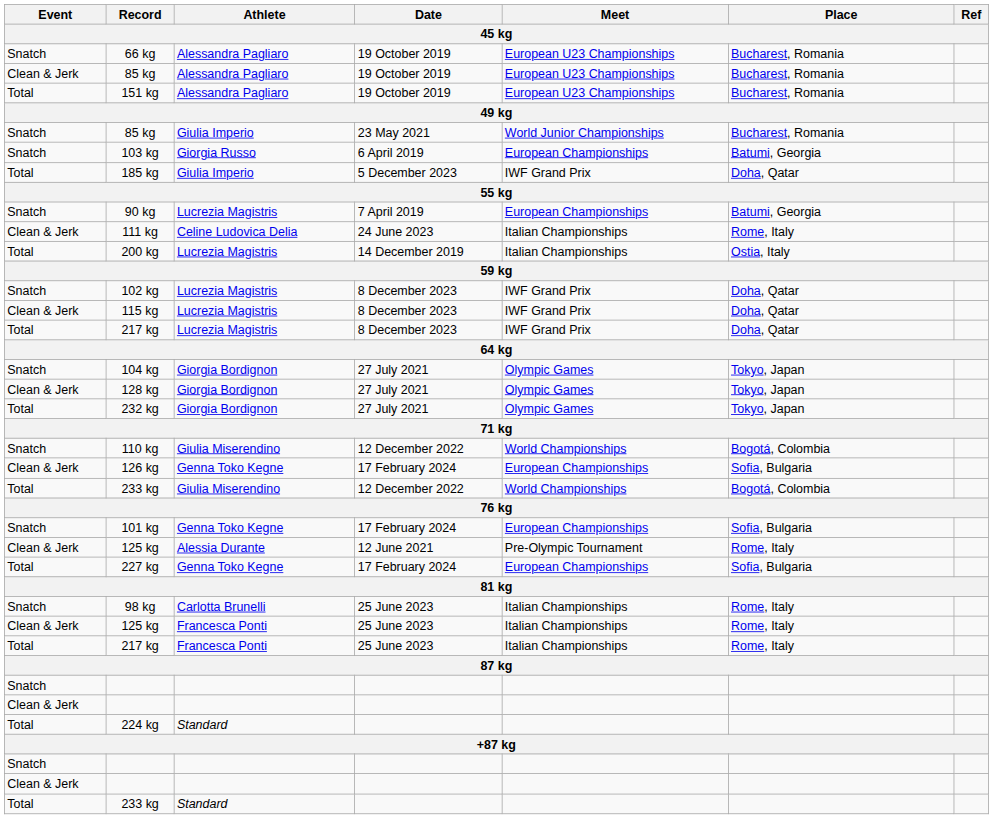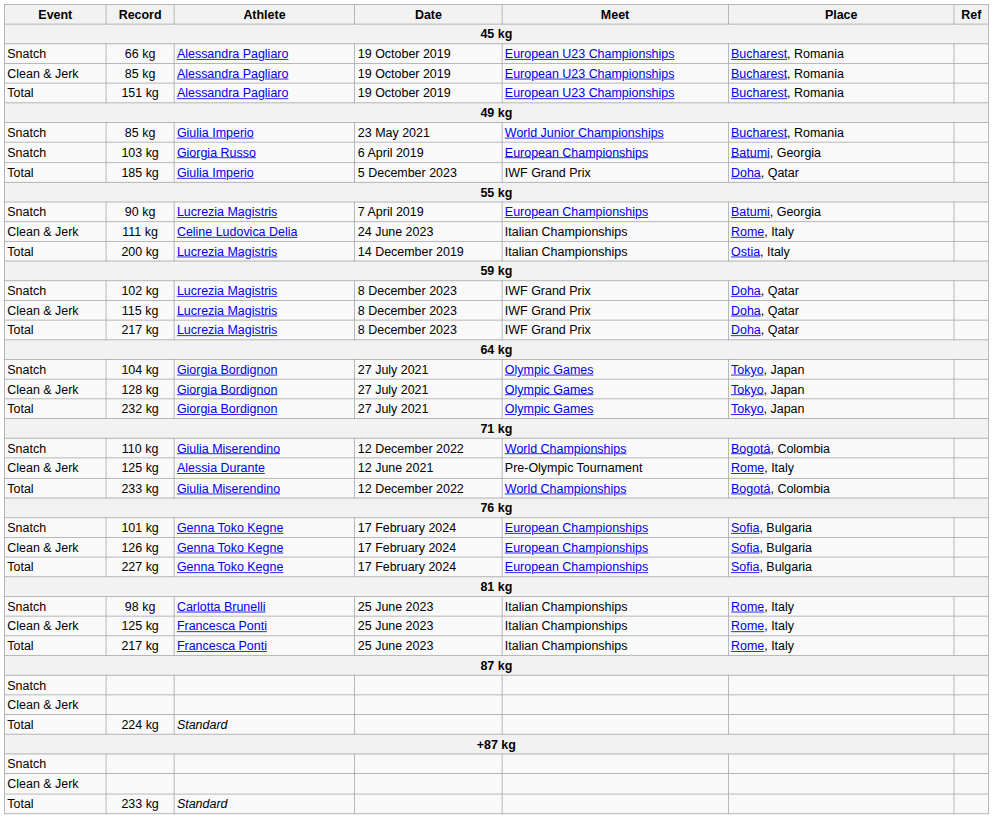 <table class="wikitable" style="font-size:95%; width: 95%;">
 <tr>
 <th width=9%>Event</th>
 <th width=6%>Record</th>
 <th width=16%>Athlete</th>
 <th width=13%>Date</th>
 <th width=20%>Meet</th>
 <th width=20%>Place</th>
 <th width=3%>Ref</th>
 </tr>
 <tr bgcolor="#DDDDDD">
 <th colspan="7">45 kg</th>
 </tr>
 <tr>
 <td>Snatch</td>
 <td align="center">66 kg</td>
 <td><a href='#'>Alessandra Pagliaro</a></td>
 <td>19 October 2019</td>
 <td><a href='#'>European U23 Championships</a></td>
 <td><a href='#'>Bucharest</a>, Romania</td>
 <td></td>
 </tr>
 <tr>
 <td>Clean & Jerk</td>
 <td align="center">85 kg</td>
 <td><a href='#'>Alessandra Pagliaro</a></td>
 <td>19 October 2019</td>
 <td><a href='#'>European U23 Championships</a></td>
 <td><a href='#'>Bucharest</a>, Romania</td>
 <td></td>
 </tr>
 <tr>
 <td>Total</td>
 <td align="center">151 kg</td>
 <td><a href='#'>Alessandra Pagliaro</a></td>
 <td>19 October 2019</td>
 <td><a href='#'>European U23 Championships</a></td>
 <td><a href='#'>Bucharest</a>, Romania</td>
 <td></td>
 </tr>
 <tr bgcolor="#DDDDDD">
 <th colspan="7">49 kg</th>
 </tr>
 <tr>
 <td>Snatch</td>
 <td align="center">85 kg</td>
 <td><a href='#'>Giulia Imperio</a></td>
 <td>23 May 2021</td>
 <td><a href='#'>World  Junior Championships</a></td>
 <td><a href='#'>Bucharest</a>, Romania</td>
 <td></td>
 </tr>
 <tr>
 <td>Snatch</td>
 <td align="center">103 kg</td>
 <td><a href='#'>Giorgia Russo</a></td>
 <td>6 April 2019</td>
 <td><a href='#'>European Championships</a></td>
 <td><a href='#'>Batumi</a>, Georgia</td>
 <td></td>
 </tr>
 <tr>
 <td>Total</td>
 <td align="center">185 kg</td>
 <td><a href='#'>Giulia Imperio</a></td>
 <td>5 December 2023</td>
 <td>IWF Grand Prix</td>
 <td><a href='#'>Doha</a>, Qatar</td>
 <td></td>
 </tr>
 <tr bgcolor="#DDDDDD">
 <th colspan="7">55 kg</th>
 </tr>
 <tr>
 <td>Snatch</td>
 <td align="center">90 kg</td>
 <td><a href='#'>Lucrezia Magistris</a></td>
 <td>7 April 2019</td>
 <td><a href='#'>European Championships</a></td>
 <td><a href='#'>Batumi</a>, Georgia</td>
 <td></td>
 </tr>
 <tr>
 <td>Clean & Jerk</td>
 <td align="center">111 kg</td>
 <td><a href='#'>Celine Ludovica Delia</a></td>
 <td>24 June 2023</td>
 <td>Italian Championships</td>
 <td><a href='#'>Rome</a>, Italy</td>
 <td></td>
 </tr>
 <tr>
 <td>Total</td>
 <td align="center">200 kg</td>
 <td><a href='#'>Lucrezia Magistris</a></td>
 <td>14 December 2019</td>
 <td>Italian Championships</td>
 <td><a href='#'>Ostia</a>, Italy</td>
 <td></td>
 </tr>
 <tr bgcolor="#DDDDDD">
 <th colspan="7">59 kg</th>
 </tr>
 <tr>
 <td>Snatch</td>
 <td align="center">102 kg</td>
 <td><a href='#'>Lucrezia Magistris</a></td>
 <td>8 December 2023</td>
 <td>IWF Grand Prix</td>
 <td><a href='#'>Doha</a>, Qatar</td>
 <td></td>
 </tr>
 <tr>
 <td>Clean & Jerk</td>
 <td align="center">115 kg</td>
 <td><a href='#'>Lucrezia Magistris</a></td>
 <td>8 December 2023</td>
 <td>IWF Grand Prix</td>
 <td><a href='#'>Doha</a>, Qatar</td>
 <td></td>
 </tr>
 <tr>
 <td>Total</td>
 <td align="center">217 kg</td>
 <td><a href='#'>Lucrezia Magistris</a></td>
 <td>8 December 2023</td>
 <td>IWF Grand Prix</td>
 <td><a href='#'>Doha</a>, Qatar</td>
 <td></td>
 </tr>
 <tr bgcolor="#DDDDDD">
 <th colspan="7">64 kg</th>
 </tr>
 <tr>
 <td>Snatch</td>
 <td align="center">104 kg</td>
 <td><a href='#'>Giorgia Bordignon</a></td>
 <td>27 July 2021</td>
 <td><a href='#'>Olympic Games</a></td>
 <td><a href='#'>Tokyo</a>, Japan</td>
 <td></td>
 </tr>
 <tr>
 <td>Clean & Jerk</td>
 <td align="center">128 kg</td>
 <td><a href='#'>Giorgia Bordignon</a></td>
 <td>27 July 2021</td>
 <td><a href='#'>Olympic Games</a></td>
 <td><a href='#'>Tokyo</a>, Japan</td>
 <td></td>
 </tr>
 <tr>
 <td>Total</td>
 <td align="center">232 kg</td>
 <td><a href='#'>Giorgia Bordignon</a></td>
 <td>27 July 2021</td>
 <td><a href='#'>Olympic Games</a></td>
 <td><a href='#'>Tokyo</a>, Japan</td>
 <td></td>
 </tr>
 <tr bgcolor="#DDDDDD">
 <th colspan="7">71 kg</th>
 </tr>
 <tr>
 <td>Snatch</td>
 <td align="center">110 kg</td>
 <td><a href='#'>Giulia Miserendino</a></td>
 <td>12 December 2022</td>
 <td><a href='#'>World Championships</a></td>
 <td><a href='#'>Bogotá</a>, Colombia</td>
 <td></td>
 </tr>
 <tr>
 <td>Clean & Jerk</td>
-<td align="center">126 kg</td>
-<td><a href='#'>Genna Toko Kegne</a></td>
-<td>17 February 2024</td>
-<td><a href='#'>European Championships</a></td>
-<td><a href='#'>Sofia</a>, Bulgaria</td>
+<td align="center">125 kg</td>
+<td><a href='#'>Alessia Durante</a></td>
+<td>12 June 2021</td>
+<td>Pre-Olympic Tournament</td>
+<td><a href='#'>Rome</a>, Italy</td>
 <td></td>
 </tr>
 <tr>
 <td>Total</td>
 <td align="center">233 kg</td>
 <td><a href='#'>Giulia Miserendino</a></td>
 <td>12 December 2022</td>
 <td><a href='#'>World Championships</a></td>
 <td><a href='#'>Bogotá</a>, Colombia</td>
 <td></td>
 </tr>
 <tr bgcolor="#DDDDDD">
 <th colspan="7">76 kg</th>
 </tr>
 <tr>
 <td>Snatch</td>
 <td align="center">101 kg</td>
 <td><a href='#'>Genna Toko Kegne</a></td>
 <td>17 February 2024</td>
 <td><a href='#'>European Championships</a></td>
 <td><a href='#'>Sofia</a>, Bulgaria</td>
 <td></td>
 </tr>
 <tr>
 <td>Clean & Jerk</td>
-<td align="center">125 kg</td>
-<td><a href='#'>Alessia Durante</a></td>
-<td>12 June 2021</td>
-<td>Pre-Olympic Tournament</td>
-<td><a href='#'>Rome</a>, Italy</td>
+<td align="center">126 kg</td>
+<td><a href='#'>Genna Toko Kegne</a></td>
+<td>17 February 2024</td>
+<td><a href='#'>European Championships</a></td>
+<td><a href='#'>Sofia</a>, Bulgaria</td>
 <td></td>
 </tr>
 <tr>
 <td>Total</td>
 <td align="center">227 kg</td>
 <td><a href='#'>Genna Toko Kegne</a></td>
 <td>17 February 2024</td>
 <td><a href='#'>European Championships</a></td>
 <td><a href='#'>Sofia</a>, Bulgaria</td>
 <td></td>
 </tr>
 <tr bgcolor="#DDDDDD">
 <th colspan="7">81 kg</th>
 </tr>
 <tr>
 <td>Snatch</td>
 <td align="center">98 kg</td>
 <td><a href='#'>Carlotta Brunelli</a></td>
 <td>25 June 2023</td>
 <td>Italian Championships</td>
 <td><a href='#'>Rome</a>, Italy</td>
 <td></td>
 </tr>
 <tr>
 <td>Clean & Jerk</td>
 <td align="center">125 kg</td>
 <td><a href='#'>Francesca Ponti</a></td>
 <td>25 June 2023</td>
 <td>Italian Championships</td>
 <td><a href='#'>Rome</a>, Italy</td>
 <td></td>
 </tr>
 <tr>
 <td>Total</td>
 <td align="center">217 kg</td>
 <td><a href='#'>Francesca Ponti</a></td>
 <td>25 June 2023</td>
 <td>Italian Championships</td>
 <td><a href='#'>Rome</a>, Italy</td>
 <td></td>
 </tr>
 <tr bgcolor="#DDDDDD">
 <th colspan="7">87 kg</th>
 </tr>
 <tr>
 <td>Snatch</td>
 <td align="center"></td>
 <td></td>
 <td></td>
 <td></td>
 <td></td>
 <td></td>
 </tr>
 <tr>
 <td>Clean & Jerk</td>
 <td align="center"></td>
 <td></td>
 <td></td>
 <td></td>
 <td></td>
 <td></td>
 </tr>
 <tr>
 <td>Total</td>
 <td align="center">224 kg</td>
 <td><em>Standard</em></td>
 <td></td>
 <td></td>
 <td></td>
 <td></td>
 </tr>
 <tr bgcolor="#DDDDDD">
 <th colspan="7">+87 kg</th>
 </tr>
 <tr>
 <td>Snatch</td>
 <td align="center"></td>
 <td></td>
 <td></td>
 <td></td>
 <td></td>
 <td></td>
 </tr>
 <tr>
 <td>Clean & Jerk</td>
 <td align="center"></td>
 <td></td>
 <td></td>
 <td></td>
 <td></td>
 <td></td>
 </tr>
 <tr>
 <td>Total</td>
 <td align="center">233 kg</td>
 <td><em>Standard</em></td>
 <td></td>
 <td></td>
 <td></td>
 <td></td>
 </tr>
 </table>
